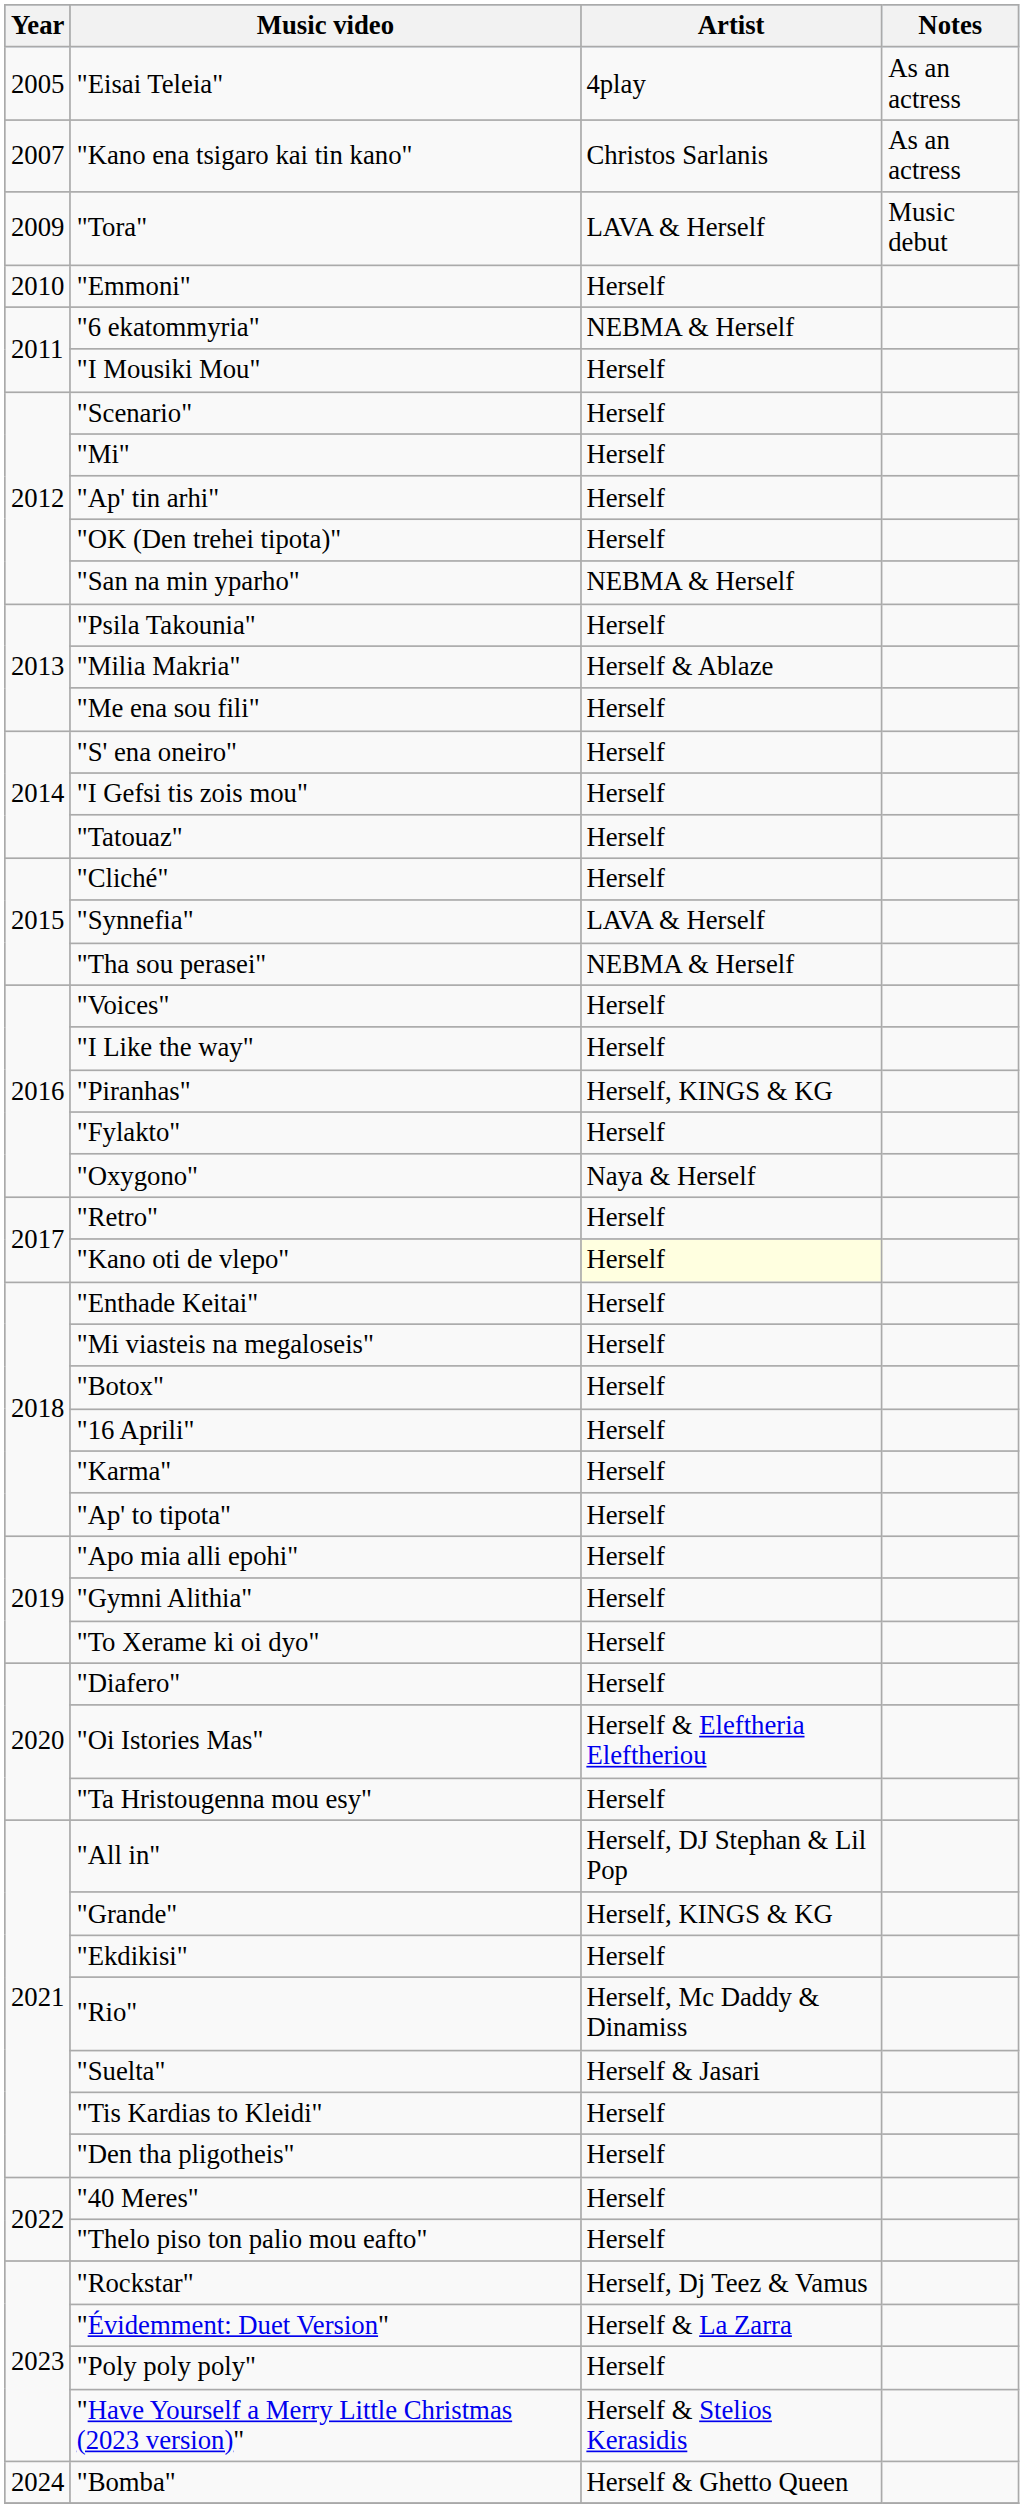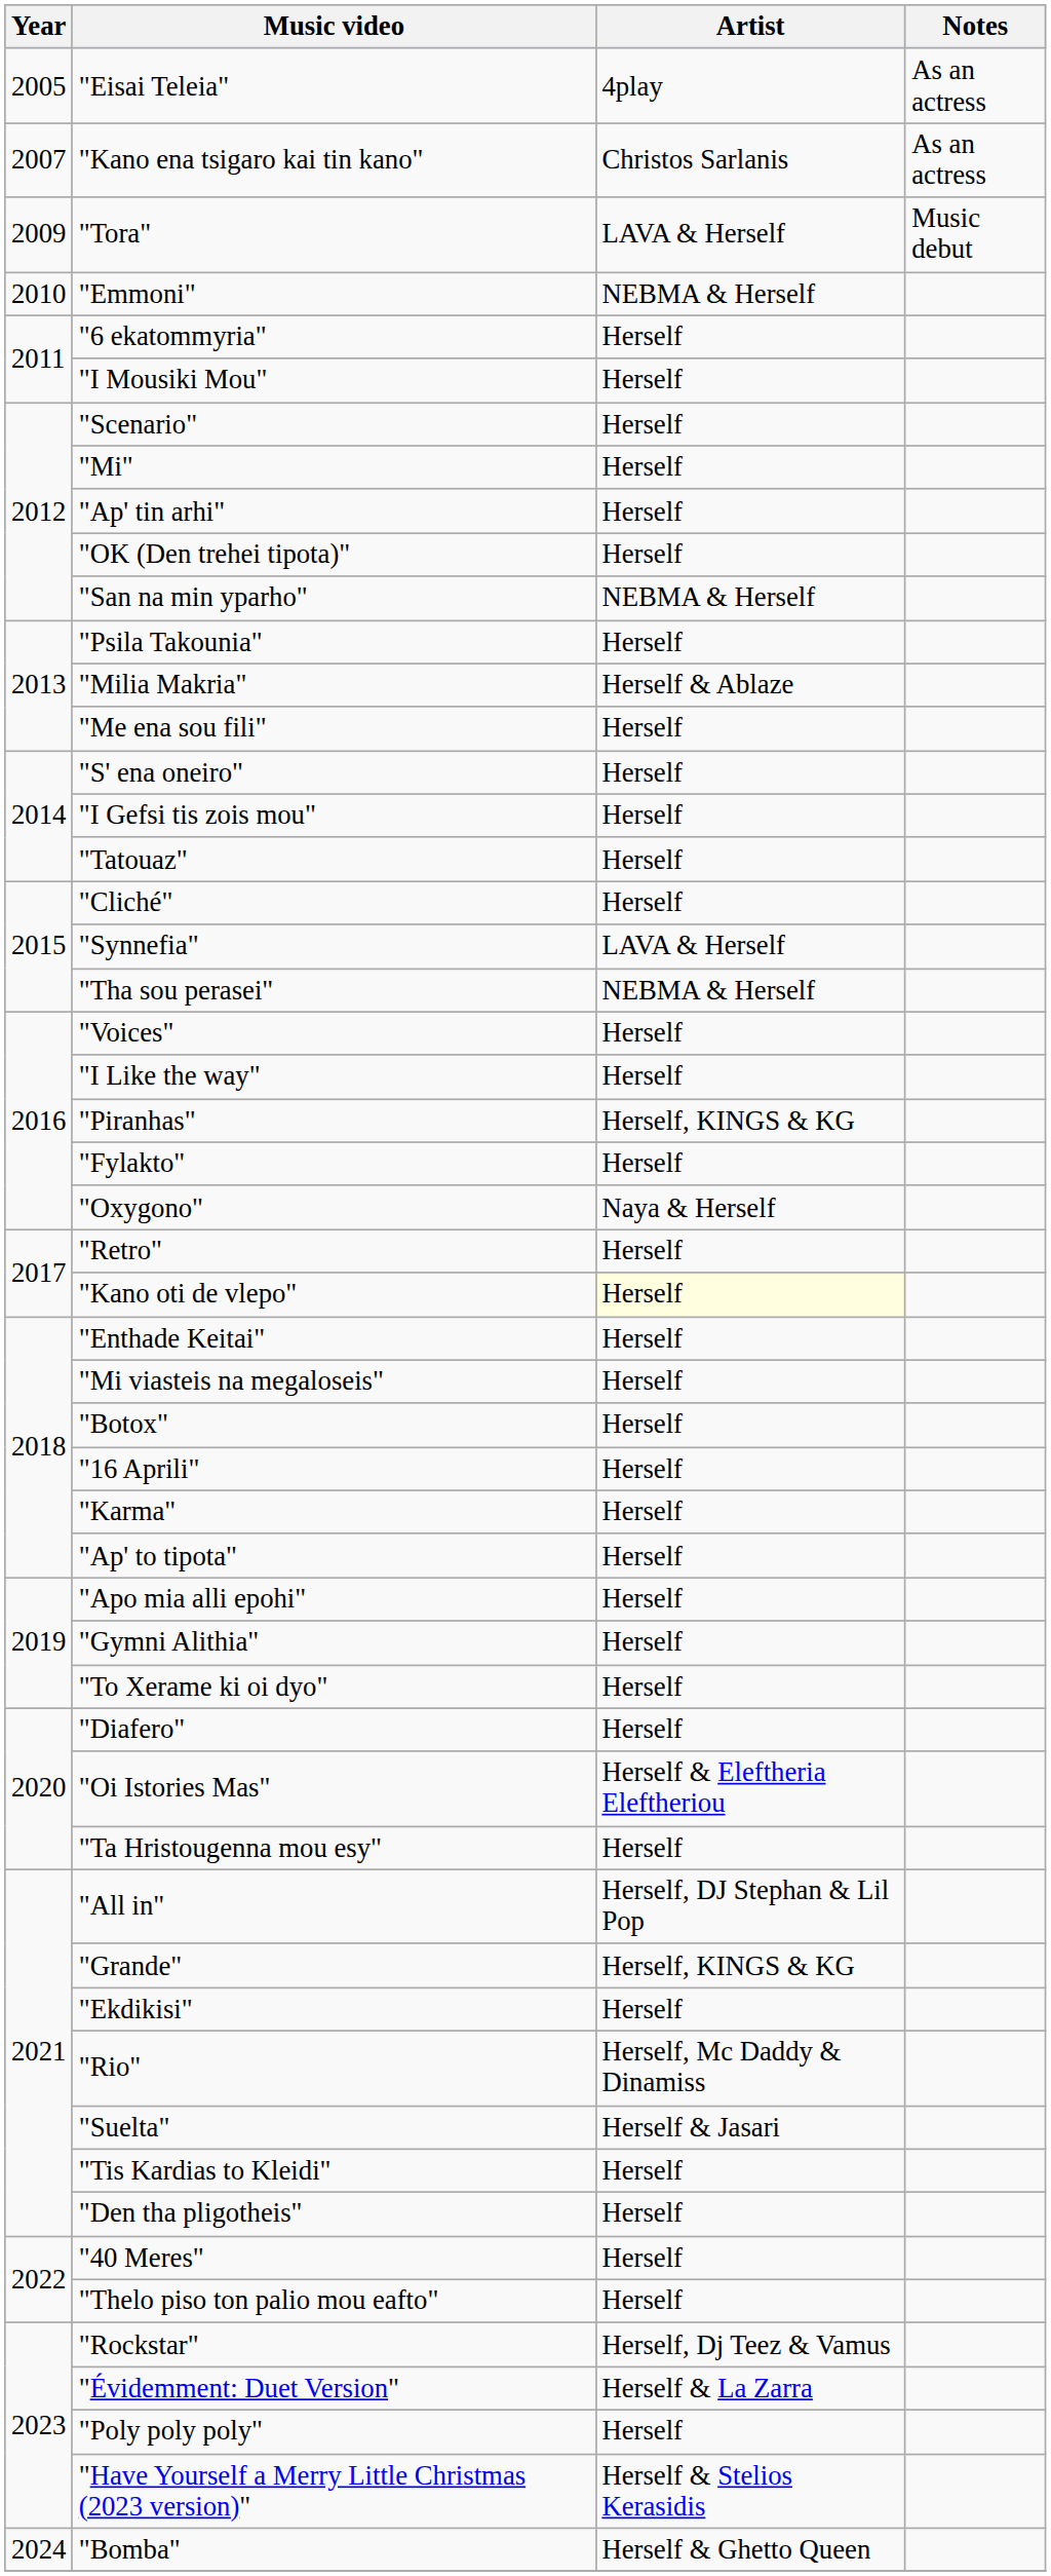 <table class="wikitable">
 <tr style="background:#b0c4de; text-align:center;">
 <th>Year</th>
 <th>Music video</th>
 <th>Artist</th>
 <th>Notes</th>
 </tr>
 <tr>
 <td>2005</td>
 <td>"Eisai Teleia"</td>
 <td>4play</td>
 <td>As an actress</td>
 </tr>
 <tr>
 <td>2007</td>
 <td>"Kano ena tsigaro kai tin kano"</td>
 <td>Christos Sarlanis</td>
 <td>As an actress</td>
 </tr>
 <tr>
 <td>2009</td>
 <td>"Tora"</td>
 <td>LAVA & Herself</td>
 <td>Music debut</td>
 </tr>
 <tr>
 <td>2010</td>
 <td>"Emmoni"</td>
-<td>Herself</td>
+<td>NEBMA & Herself</td>
 <td></td>
 </tr>
 <tr>
 <td rowspan="2">2011</td>
 <td>"6 ekatommyria"</td>
-<td>NEBMA & Herself</td>
+<td>Herself</td>
 <td></td>
 </tr>
 <tr>
 <td>"I Mousiki Mou"</td>
 <td>Herself</td>
 <td></td>
 </tr>
 <tr>
 <td rowspan="5">2012</td>
 <td>"Scenario"</td>
 <td>Herself</td>
 <td></td>
 </tr>
 <tr>
 <td>"Mi"</td>
 <td>Herself</td>
 <td></td>
 </tr>
 <tr>
 <td>"Ap' tin arhi"</td>
 <td>Herself</td>
 <td></td>
 </tr>
 <tr>
 <td>"OK (Den trehei tipota)"</td>
 <td>Herself</td>
 <td></td>
 </tr>
 <tr>
 <td>"San na min yparho"</td>
 <td>NEBMA & Herself</td>
 <td></td>
 </tr>
 <tr>
 <td rowspan="3">2013</td>
 <td>"Psila Takounia"</td>
 <td>Herself</td>
 <td></td>
 </tr>
 <tr>
 <td>"Milia Makria"</td>
 <td>Herself & Ablaze</td>
 <td></td>
 </tr>
 <tr>
 <td>"Me ena sou fili"</td>
 <td>Herself</td>
 <td></td>
 </tr>
 <tr>
 <td rowspan="3">2014</td>
 <td>"S' ena oneiro"</td>
 <td>Herself</td>
 <td></td>
 </tr>
 <tr>
 <td>"I Gefsi tis zois mou"</td>
 <td>Herself</td>
 <td></td>
 </tr>
 <tr>
 <td>"Tatouaz"</td>
 <td>Herself</td>
 <td></td>
 </tr>
 <tr>
 <td rowspan="3">2015</td>
 <td>"Cliché"</td>
 <td>Herself</td>
 <td></td>
 </tr>
 <tr>
 <td>"Synnefia"</td>
 <td>LAVA & Herself</td>
 <td></td>
 </tr>
 <tr>
 <td>"Tha sou perasei"</td>
 <td>NEBMA & Herself</td>
 <td></td>
 </tr>
 <tr>
 <td rowspan="5">2016</td>
 <td>"Voices"</td>
 <td>Herself</td>
 <td></td>
 </tr>
 <tr>
 <td>"I Like the way"</td>
 <td>Herself</td>
 <td></td>
 </tr>
 <tr>
 <td>"Piranhas"</td>
 <td>Herself, KINGS & KG</td>
 <td></td>
 </tr>
 <tr>
 <td>"Fylakto"</td>
 <td>Herself</td>
 <td></td>
 </tr>
 <tr>
 <td>"Oxygono"</td>
 <td>Naya & Herself</td>
 <td></td>
 </tr>
 <tr>
 <td rowspan="2">2017</td>
 <td>"Retro"</td>
 <td>Herself</td>
 <td></td>
 </tr>
 <tr>
 <td>"Kano oti de vlepo"</td>
 <td style="background: lightyellow;">Herself</td>
 <td></td>
 </tr>
 <tr>
 <td rowspan="6">2018</td>
 <td>"Enthade Keitai"</td>
 <td>Herself</td>
 <td></td>
 </tr>
 <tr>
 <td>"Mi viasteis na megaloseis"</td>
 <td>Herself</td>
 <td></td>
 </tr>
 <tr>
 <td>"Botox"</td>
 <td>Herself</td>
 <td></td>
 </tr>
 <tr>
 <td>"16 Aprili"</td>
 <td>Herself</td>
 <td></td>
 </tr>
 <tr>
 <td>"Karma"</td>
 <td>Herself</td>
 <td></td>
 </tr>
 <tr>
 <td>"Ap' to tipota"</td>
 <td>Herself</td>
 <td></td>
 </tr>
 <tr>
 <td rowspan="3">2019</td>
 <td>"Apo mia alli epohi"</td>
 <td>Herself</td>
 <td></td>
 </tr>
 <tr>
 <td>"Gymni Alithia"</td>
 <td>Herself</td>
 <td></td>
 </tr>
 <tr>
 <td>"To Xerame ki oi dyo"</td>
 <td>Herself</td>
 <td></td>
 </tr>
 <tr>
 <td rowspan="3">2020</td>
 <td>"Diafero"</td>
 <td>Herself</td>
 <td></td>
 </tr>
 <tr>
 <td>"Oi Istories Mas"</td>
 <td>Herself & <a href='#'>Eleftheria Eleftheriou</a></td>
 <td></td>
 </tr>
 <tr>
 <td>"Ta Hristougenna mou esy"</td>
 <td>Herself</td>
 <td></td>
 </tr>
 <tr>
 <td rowspan="7">2021</td>
 <td>"All in"</td>
 <td>Herself, DJ Stephan & Lil Pop</td>
 <td></td>
 </tr>
 <tr>
 <td>"Grande"</td>
 <td>Herself, KINGS & KG</td>
 <td></td>
 </tr>
 <tr>
 <td>"Ekdikisi"</td>
 <td>Herself</td>
 <td></td>
 </tr>
 <tr>
 <td>"Rio"</td>
 <td>Herself, Mc Daddy & Dinamiss</td>
 <td></td>
 </tr>
 <tr>
 <td>"Suelta"</td>
 <td>Herself & Jasari</td>
 <td></td>
 </tr>
 <tr>
 <td>"Tis Kardias to Kleidi"</td>
 <td>Herself</td>
 <td></td>
 </tr>
 <tr>
 <td>"Den tha pligotheis"</td>
 <td>Herself</td>
 <td></td>
 </tr>
 <tr>
 <td rowspan="2">2022</td>
 <td>"40 Meres"</td>
 <td>Herself</td>
 <td></td>
 </tr>
 <tr>
 <td>"Thelo piso ton palio mou eafto"</td>
 <td>Herself</td>
 <td></td>
 </tr>
 <tr>
 <td rowspan="4">2023</td>
 <td>"Rockstar"</td>
 <td>Herself, Dj Teez & Vamus</td>
 <td></td>
 </tr>
 <tr>
 <td>"<a href='#'>Évidemment: Duet Version</a>"</td>
 <td>Herself & <a href='#'>La Zarra</a></td>
 <td></td>
 </tr>
 <tr>
 <td>"Poly poly poly"</td>
 <td>Herself</td>
 <td></td>
 </tr>
 <tr>
 <td>"<a href='#'>Have Yourself a Merry Little Christmas (2023 version)</a>"</td>
 <td>Herself & <a href='#'>Stelios Kerasidis</a></td>
 <td></td>
 </tr>
 <tr>
 <td>2024</td>
 <td>"Bomba"</td>
 <td>Herself & Ghetto Queen</td>
 <td></td>
 </tr>
 <tr>
 </tr>
 </table>
